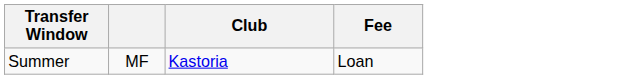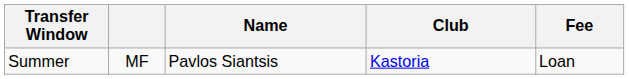 <table class="wikitable plainrowheaders">
 <tr>
 <th scope="col" style="width:6em;">Transfer Window</th>
 <th scope="col" style="width:3em;"></th>
+<th scope="col" style="width:12em;">Name</th>
 <th scope="col" style="width:10em;">Club</th>
 <th scope="col" style="width:5em;">Fee</th>
 </tr>
 <tr>
 <td>Summer</td>
 <td align="center">MF</td>
+<td> Pavlos Siantsis</td>
 <td> <a href='#'>Kastoria</a></td>
 <td>Loan</td>
 </tr>
 </table>
